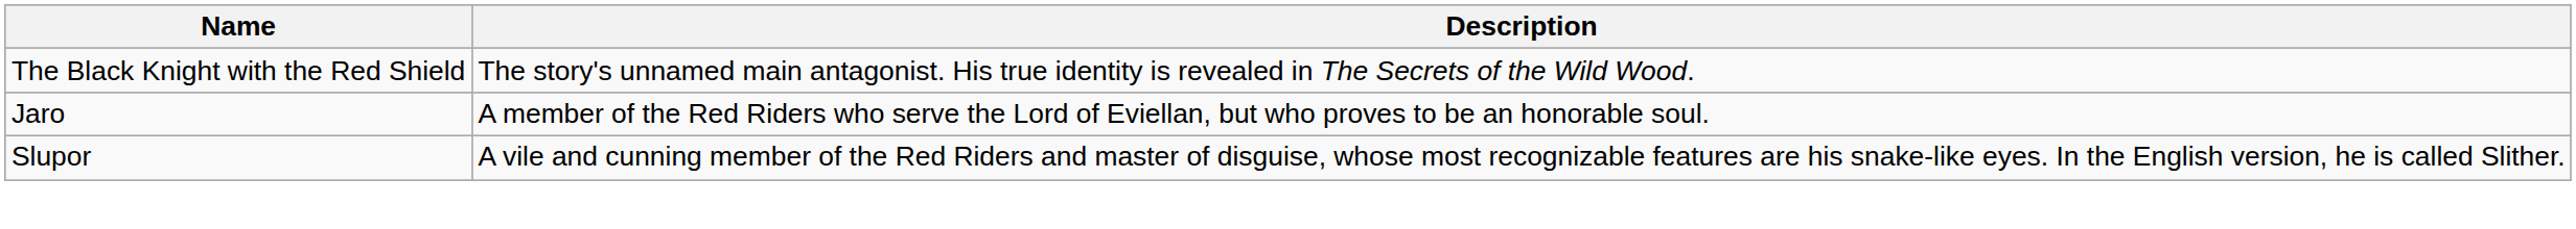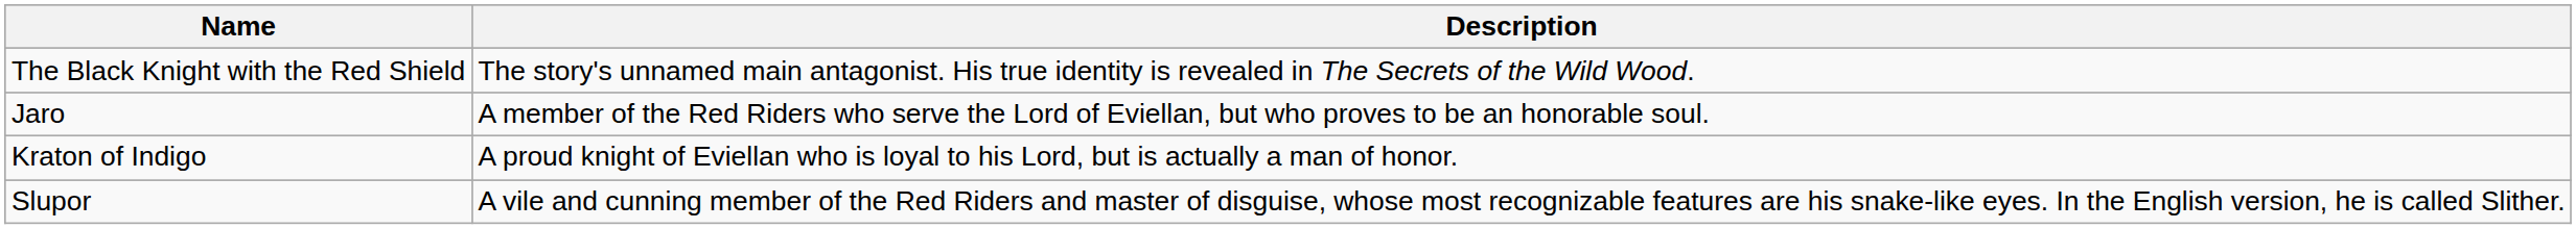 <table class="wikitable">
 <tr>
 <th>Name</th>
 <th>Description</th>
 </tr>
 <tr>
 <td>The Black Knight with the Red Shield</td>
 <td>The story's unnamed main antagonist. His true identity is revealed in <em>The Secrets of the Wild Wood</em>.</td>
 </tr>
 <tr>
 <td>Jaro</td>
 <td>A member of the Red Riders who serve the Lord of Eviellan, but who proves to be an honorable soul.</td>
 </tr>
 <tr>
+<td>Kraton of Indigo</td>
+<td>A proud knight of Eviellan who is loyal to his Lord, but is actually a man of honor.</td>
+</tr>
+<tr>
 <td>Slupor</td>
 <td>A vile and cunning member of the Red Riders and master of disguise, whose most recognizable features are his snake-like eyes. In the English version, he is called Slither.</td>
 </tr>
 </table>
